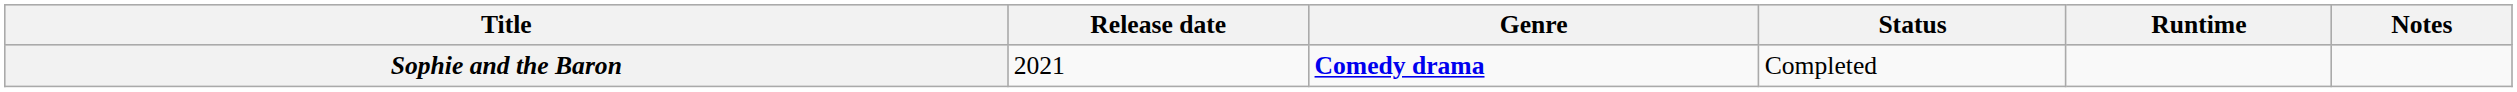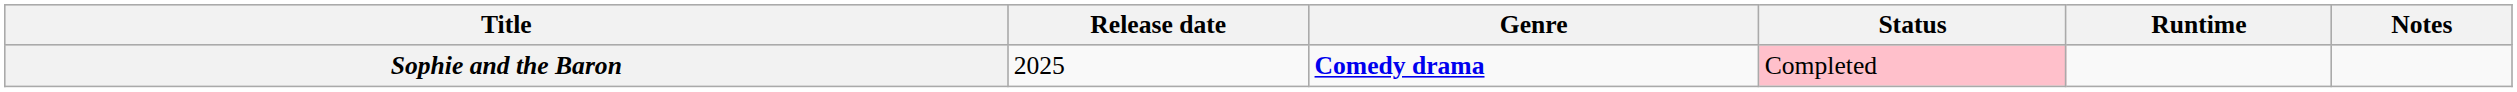 <table class="wikitable plainrowheaders sortable" style="width:99%;">
 <tr>
 <th scope="col" style="width:40%;">Title</th>
 <th scope="col" style="width:12%;">Release date</th>
 <th>Genre</th>
 <th>Status</th>
 <th>Runtime</th>
 <th>Notes</th>
 </tr>
 <tr>
 <th scope="row"><em>Sophie and the Baron</em></th>
-<td>2021</td>
+<td>2025</td>
 <td><strong><a href='#'>Comedy drama</a></strong></td>
-<td>Completed</td>
+<td style="background: pink;">Completed</td>
 <td></td>
 <td></td>
 </tr>
 </table>
